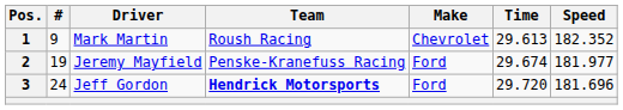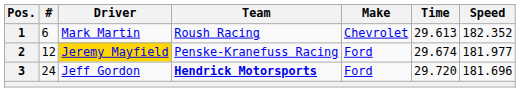 <table class="wikitable" style="font-size:95%">
 <tr>
 <th>Pos.</th>
 <th>#</th>
 <th>Driver</th>
 <th>Team</th>
 <th>Make</th>
 <th>Time</th>
 <th>Speed</th>
 </tr>
 <tr>
 <th>1</th>
-<td>9</td>
+<td>6</td>
 <td><a href='#'>Mark Martin</a></td>
 <td><a href='#'>Roush Racing</a></td>
 <td><a href='#'>Chevrolet</a></td>
 <td>29.613</td>
 <td>182.352</td>
 </tr>
 <tr>
 <th>2</th>
-<td>19</td>
-<td><a href='#'>Jeremy Mayfield</a></td>
+<td>12</td>
+<td style="background: gold;"><a href='#'>Jeremy Mayfield</a></td>
 <td><a href='#'>Penske-Kranefuss Racing</a></td>
 <td><a href='#'>Ford</a></td>
 <td>29.674</td>
 <td>181.977</td>
 </tr>
 <tr>
 <th>3</th>
 <td>24</td>
 <td><a href='#'>Jeff Gordon</a></td>
 <td><strong><a href='#'>Hendrick Motorsports</a></strong></td>
 <td><a href='#'>Ford</a></td>
 <td>29.720</td>
 <td>181.696</td>
 </tr>
 <tr>
 <th colspan="7"></th>
 </tr>
 </table>
